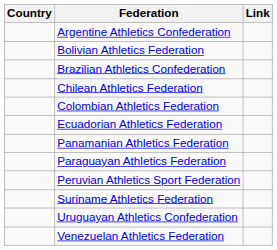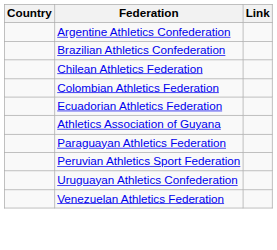 <table class=wikitable>
 <tr>
 <th>Country</th>
 <th>Federation</th>
 <th>Link</th>
 </tr>
 <tr>
 <td></td>
 <td><a href='#'>Argentine Athletics Confederation</a></td>
-<td></td>
-</tr>
-<tr>
-<td></td>
-<td><a href='#'>Bolivian Athletics Federation</a></td>
 <td></td>
 </tr>
 <tr>
 <td></td>
 <td><a href='#'>Brazilian Athletics Confederation</a></td>
 <td></td>
 </tr>
 <tr>
 <td></td>
 <td><a href='#'>Chilean Athletics Federation</a></td>
 <td></td>
 </tr>
 <tr>
 <td></td>
 <td><a href='#'>Colombian Athletics Federation</a></td>
 <td></td>
 </tr>
 <tr>
 <td></td>
 <td><a href='#'>Ecuadorian Athletics Federation</a></td>
 <td></td>
 </tr>
 <tr>
 <td></td>
-<td><a href='#'>Panamanian Athletics Federation</a></td>
-<td></td>
+<td><a href='#'>Athletics Association of Guyana</a></td>
+<td> </td>
 </tr>
 <tr>
 <td></td>
 <td><a href='#'>Paraguayan Athletics Federation</a></td>
 <td></td>
 </tr>
 <tr>
 <td></td>
 <td><a href='#'>Peruvian Athletics Sport Federation</a></td>
 <td></td>
 </tr>
 <tr>
 <td></td>
-<td><a href='#'>Suriname Athletics Federation</a></td>
-<td></td>
-</tr>
-<tr>
-<td></td>
 <td><a href='#'>Uruguayan Athletics Confederation</a></td>
 <td></td>
 </tr>
 <tr>
 <td></td>
 <td><a href='#'>Venezuelan Athletics Federation</a></td>
 <td></td>
 </tr>
 </table>
